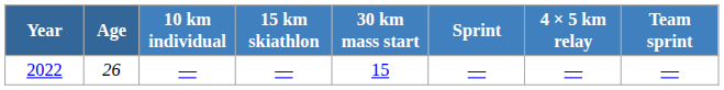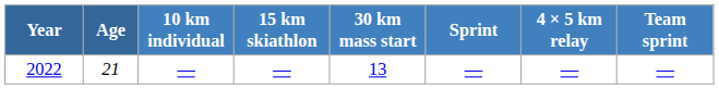 <table class="wikitable" style="font-size:95%; text-align:center; border:grey solid 1px; border-collapse:collapse; background:#ffffff;">
 <tr>
 <th style="background-color:#369; color:white; width:60px;"> Year </th>
 <th style="background-color:#369; color:white; width:40px;"> Age </th>
 <th style="background-color:#4180be; color:white; width:75px;"> 10 km <br> individual </th>
 <th style="background-color:#4180be; color:white; width:75px;"> 15 km <br> skiathlon </th>
 <th style="background-color:#4180be; color:white; width:75px;"> 30 km <br> mass start </th>
 <th style="background-color:#4180be; color:white; width:75px;"> Sprint </th>
 <th style="background-color:#4180be; color:white; width:75px;"> 4 × 5 km <br> relay </th>
 <th style="background-color:#4180be; color:white; width:75px;"> Team <br> sprint </th>
 </tr>
 <tr>
 <td><a href='#'>2022</a></td>
-<td><em>26</em></td>
+<td><em>21</em></td>
 <td><a href='#'>—</a></td>
 <td><a href='#'>—</a></td>
-<td><a href='#'>15</a></td>
+<td><a href='#'>13</a></td>
 <td><a href='#'>—</a></td>
 <td><a href='#'>—</a></td>
 <td><a href='#'>—</a></td>
 </tr>
 </table>
